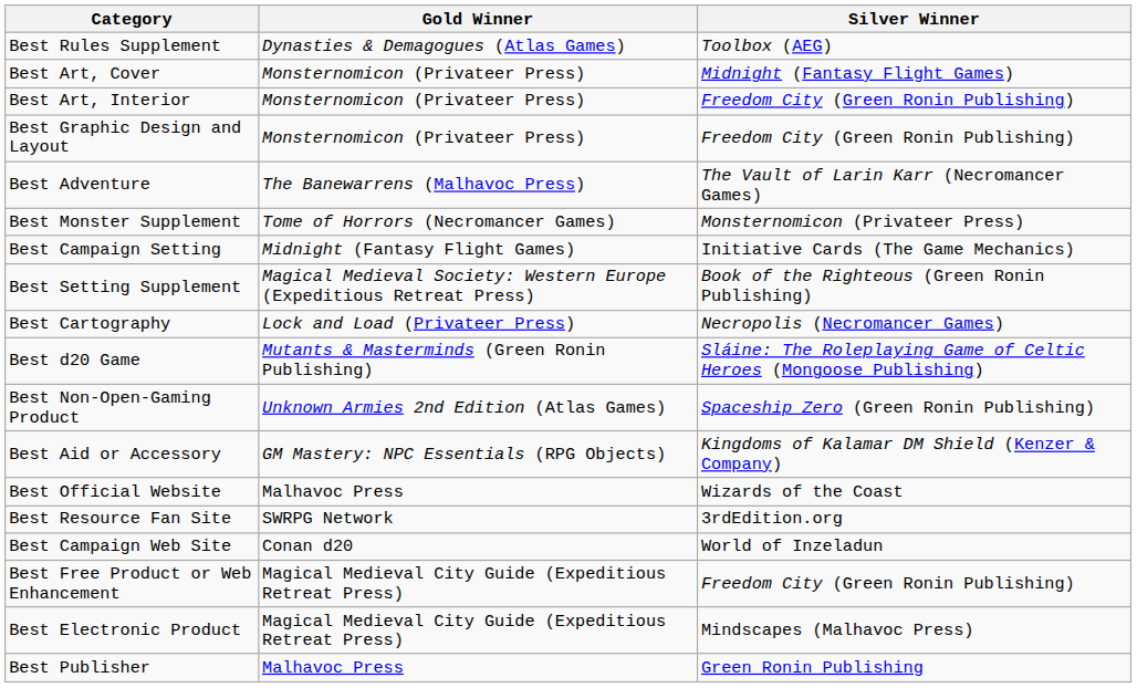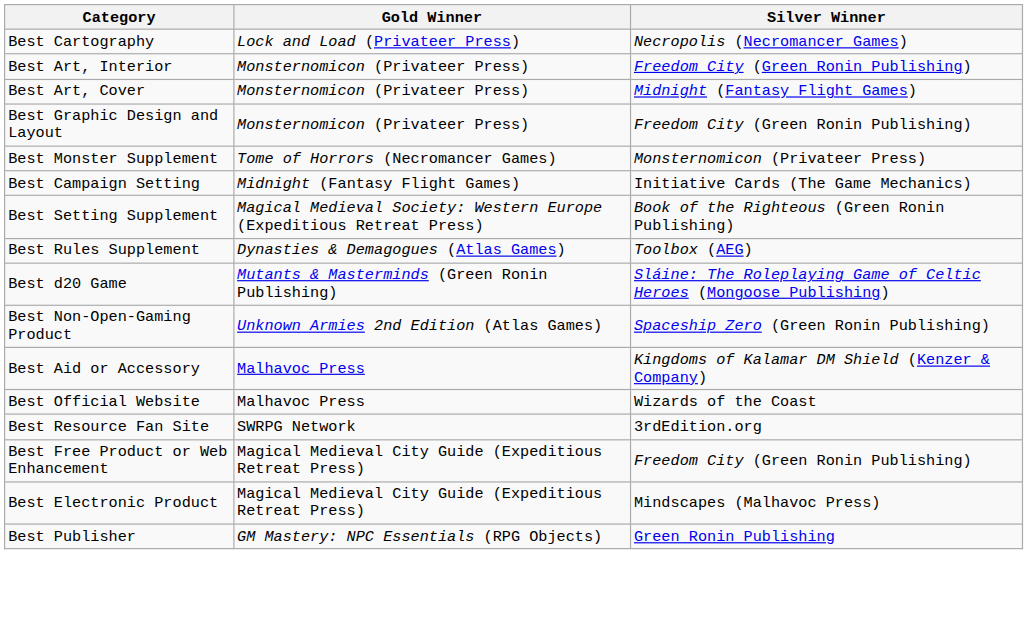 <table class="wikitable">
 <tr>
 <th>Category</th>
 <th>Gold Winner</th>
 <th>Silver Winner</th>
 </tr>
 <tr>
-<td>Best Rules Supplement</td>
-<td><em>Dynasties & Demagogues</em> (<a href='#'>Atlas Games</a>)</td>
-<td><em>Toolbox</em> (<a href='#'>AEG</a>)</td>
+<td>Best Cartography</td>
+<td><em>Lock and Load</em> (<a href='#'>Privateer Press</a>)</td>
+<td><em>Necropolis</em> (<a href='#'>Necromancer Games</a>)</td>
+</tr>
+<tr>
+<td>Best Art, Interior</td>
+<td><em>Monsternomicon</em> (Privateer Press)</td>
+<td><em><a href='#'>Freedom City</a></em> (<a href='#'>Green Ronin Publishing</a>)</td>
 </tr>
 <tr>
 <td>Best Art, Cover</td>
 <td><em>Monsternomicon</em> (Privateer Press)</td>
 <td><em><a href='#'>Midnight</a></em> (<a href='#'>Fantasy Flight Games</a>)</td>
 </tr>
 <tr>
-<td>Best Art, Interior</td>
-<td><em>Monsternomicon</em> (Privateer Press)</td>
-<td><em><a href='#'>Freedom City</a></em> (<a href='#'>Green Ronin Publishing</a>)</td>
-</tr>
-<tr>
 <td>Best Graphic Design and Layout</td>
 <td><em>Monsternomicon</em> (Privateer Press)</td>
 <td><em>Freedom City</em> (Green Ronin Publishing)</td>
-</tr>
-<tr>
-<td>Best Adventure</td>
-<td><em>The Banewarrens</em> (<a href='#'>Malhavoc Press</a>)</td>
-<td><em>The Vault of Larin Karr</em> (Necromancer Games)</td>
 </tr>
 <tr>
 <td>Best Monster Supplement</td>
 <td><em>Tome of Horrors</em> (Necromancer Games)</td>
 <td><em>Monsternomicon</em> (Privateer Press)</td>
 </tr>
 <tr>
 <td>Best Campaign Setting</td>
 <td><em>Midnight</em> (Fantasy Flight Games)</td>
 <td>Initiative Cards (The Game Mechanics)</td>
 </tr>
 <tr>
 <td>Best Setting Supplement</td>
 <td><em>Magical Medieval Society: Western Europe</em> (Expeditious Retreat Press)</td>
 <td><em>Book of the Righteous</em> (Green Ronin Publishing)</td>
 </tr>
 <tr>
-<td>Best Cartography</td>
-<td><em>Lock and Load</em> (<a href='#'>Privateer Press</a>)</td>
-<td><em>Necropolis</em> (<a href='#'>Necromancer Games</a>)</td>
+<td>Best Rules Supplement</td>
+<td><em>Dynasties & Demagogues</em> (<a href='#'>Atlas Games</a>)</td>
+<td><em>Toolbox</em> (<a href='#'>AEG</a>)</td>
 </tr>
 <tr>
 <td>Best d20 Game</td>
 <td><em><a href='#'>Mutants & Masterminds</a></em> (Green Ronin Publishing)</td>
 <td><em><a href='#'>Sláine: The Roleplaying Game of Celtic Heroes</a></em> (<a href='#'>Mongoose Publishing</a>)</td>
 </tr>
 <tr>
 <td>Best Non-Open-Gaming Product</td>
 <td><em><a href='#'>Unknown Armies</a> 2nd Edition</em> (Atlas Games)</td>
 <td><em><a href='#'>Spaceship Zero</a></em> (Green Ronin Publishing)</td>
 </tr>
 <tr>
 <td>Best Aid or Accessory</td>
-<td><em>GM Mastery: NPC Essentials</em> (RPG Objects)</td>
+<td><a href='#'>Malhavoc Press</a></td>
 <td><em>Kingdoms of Kalamar DM Shield</em> (<a href='#'>Kenzer & Company</a>)</td>
 </tr>
 <tr>
 <td>Best Official Website</td>
 <td>Malhavoc Press</td>
 <td>Wizards of the Coast</td>
 </tr>
 <tr>
 <td>Best Resource Fan Site</td>
 <td>SWRPG Network</td>
 <td>3rdEdition.org</td>
 </tr>
 <tr>
-<td>Best Campaign Web Site</td>
-<td>Conan d20</td>
-<td>World of Inzeladun</td>
-</tr>
-<tr>
 <td>Best Free Product or Web Enhancement</td>
 <td>Magical Medieval City Guide (Expeditious Retreat Press)</td>
 <td><em>Freedom City</em> (Green Ronin Publishing)</td>
 </tr>
 <tr>
 <td>Best Electronic Product</td>
 <td>Magical Medieval City Guide (Expeditious Retreat Press)</td>
 <td>Mindscapes (Malhavoc Press)</td>
 </tr>
 <tr>
 <td>Best Publisher</td>
-<td><a href='#'>Malhavoc Press</a></td>
+<td><em>GM Mastery: NPC Essentials</em> (RPG Objects)</td>
 <td><a href='#'>Green Ronin Publishing</a></td>
 </tr>
 </table>
